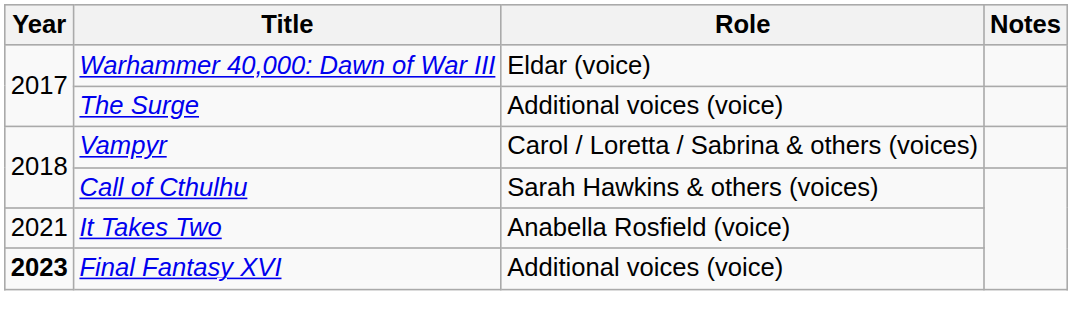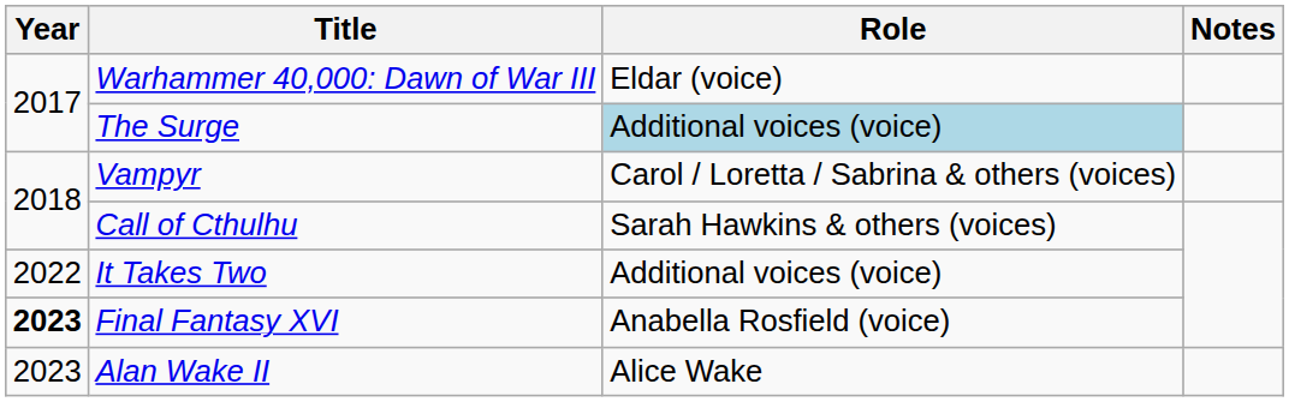 <table class="wikitable sortable">
 <tr>
 <th>Year</th>
 <th>Title</th>
 <th>Role</th>
 <th>Notes</th>
 </tr>
 <tr>
 <td rowspan="2">2017</td>
 <td><em><a href='#'>Warhammer 40,000: Dawn of War III</a></em></td>
 <td>Eldar (voice)</td>
 <td></td>
 </tr>
 <tr>
 <td><em><a href='#'>The Surge</a></em></td>
-<td>Additional voices (voice)</td>
+<td style="background: lightblue;">Additional voices (voice)</td>
 <td></td>
 </tr>
 <tr>
 <td rowspan="2">2018</td>
 <td><em><a href='#'>Vampyr</a></em></td>
 <td>Carol / Loretta / Sabrina & others (voices)</td>
 <td></td>
 </tr>
 <tr>
 <td><em><a href='#'>Call of Cthulhu</a></em></td>
 <td>Sarah Hawkins & others (voices)</td>
 </tr>
 <tr>
-<td>2021</td>
+<td>2022</td>
 <td><em><a href='#'>It Takes Two</a></em></td>
-<td>Anabella Rosfield (voice)</td>
+<td>Additional voices (voice)</td>
 </tr>
 <tr>
 <td><strong>2023</strong></td>
 <td><em><a href='#'>Final Fantasy XVI</a></em></td>
-<td>Additional voices (voice)</td>
+<td>Anabella Rosfield (voice)</td>
+</tr>
+<tr>
+<td>2023</td>
+<td><em><a href='#'>Alan Wake II</a></em></td>
+<td>Alice Wake</td>
+<td></td>
 </tr>
 </table>
